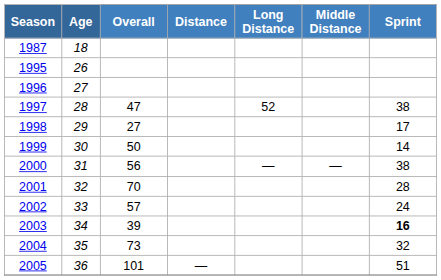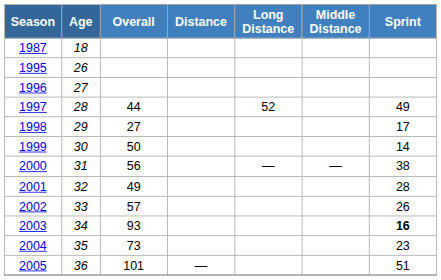 <table class="wikitable" style="font-size:95%; text-align:center; border:grey solid 1px; border-collapse:collapse; background:#ffffff;">
 <tr>
 <th style="background-color:#369; color:white; width:60px;" rowspan="2"> Season </th>
 <th style="background-color:#369; color:white; width:40px;" rowspan="2"> Age </th>
 </tr>
 <tr>
 <th style="background-color:#4180be; color:white; width:75px;">Overall</th>
 <th style="background-color:#4180be; color:white; width:75px;">Distance</th>
 <th style="background-color:#4180be; color:white; width:75px;">Long Distance</th>
 <th style="background-color:#4180be; color:white; width:75px;">Middle Distance</th>
 <th style="background-color:#4180be; color:white; width:75px;">Sprint</th>
 </tr>
 <tr>
 <td><a href='#'>1987</a></td>
 <td><em>18</em></td>
 <td></td>
 <td></td>
 <td></td>
 <td></td>
 <td></td>
 </tr>
 <tr>
 <td><a href='#'>1995</a></td>
 <td><em>26</em></td>
 <td></td>
 <td></td>
 <td></td>
 <td></td>
 <td></td>
 </tr>
 <tr>
 <td><a href='#'>1996</a></td>
 <td><em>27</em></td>
 <td></td>
 <td></td>
 <td></td>
 <td></td>
 <td></td>
 </tr>
 <tr>
 <td><a href='#'>1997</a></td>
 <td><em>28</em></td>
-<td>47</td>
+<td>44</td>
 <td></td>
 <td>52</td>
 <td></td>
-<td>38</td>
+<td>49</td>
 </tr>
 <tr>
 <td><a href='#'>1998</a></td>
 <td><em>29</em></td>
 <td>27</td>
 <td></td>
 <td></td>
 <td></td>
 <td>17</td>
 </tr>
 <tr>
 <td><a href='#'>1999</a></td>
 <td><em>30</em></td>
 <td>50</td>
 <td></td>
 <td></td>
 <td></td>
 <td>14</td>
 </tr>
 <tr>
 <td><a href='#'>2000</a></td>
 <td><em>31</em></td>
 <td>56</td>
 <td></td>
 <td>—</td>
 <td>—</td>
 <td>38</td>
 </tr>
 <tr>
 <td><a href='#'>2001</a></td>
 <td><em>32</em></td>
-<td>70</td>
+<td>49</td>
 <td></td>
 <td></td>
 <td></td>
 <td>28</td>
 </tr>
 <tr>
 <td><a href='#'>2002</a></td>
 <td><em>33</em></td>
 <td>57</td>
 <td></td>
 <td></td>
 <td></td>
-<td>24</td>
+<td>26</td>
 </tr>
 <tr>
 <td><a href='#'>2003</a></td>
 <td><em>34</em></td>
-<td>39</td>
+<td>93</td>
 <td></td>
 <td></td>
 <td></td>
 <td><strong>16</strong></td>
 </tr>
 <tr>
 <td><a href='#'>2004</a></td>
 <td><em>35</em></td>
 <td>73</td>
 <td></td>
 <td></td>
 <td></td>
-<td>32</td>
+<td>23</td>
 </tr>
 <tr>
 <td><a href='#'>2005</a></td>
 <td><em>36</em></td>
 <td>101</td>
 <td>—</td>
 <td></td>
 <td></td>
 <td>51</td>
 </tr>
 <tr>
 </tr>
 </table>
